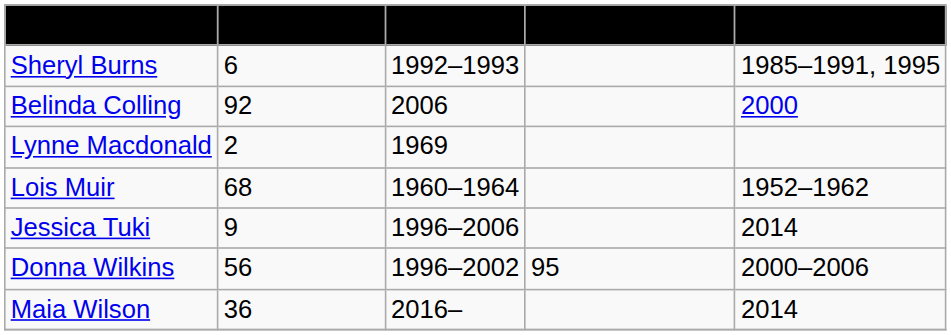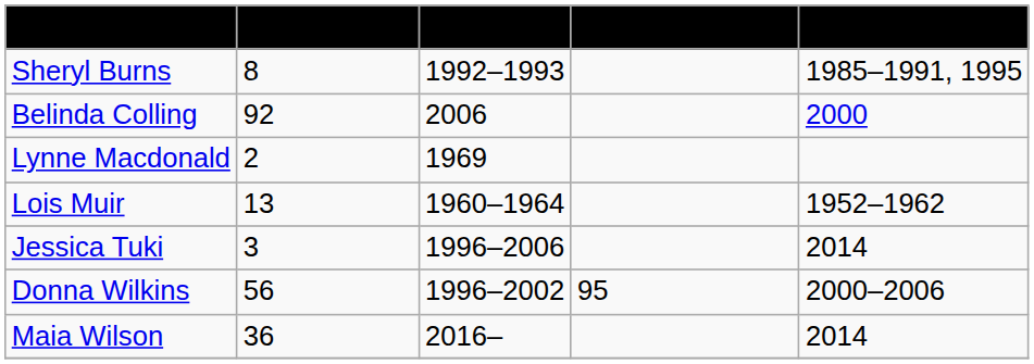 <table class="wikitable collapsible" border="1">
 <tr>
 <th style="background:black;"><span>Player</span></th>
 <th style="background:black;"><span>Netball Apps</span></th>
 <th style="background:black;"><span>Years</span></th>
 <th style="background:black;"><span>Basketball Apps</span></th>
 <th style="background:black;"><span>Years</span></th>
 </tr>
 <tr>
 <td><a href='#'>Sheryl Burns</a></td>
-<td>6</td>
+<td>8</td>
 <td>1992–1993</td>
 <td></td>
 <td>1985–1991, 1995</td>
 </tr>
 <tr>
 <td><a href='#'>Belinda Colling</a></td>
 <td>92</td>
 <td>2006</td>
 <td></td>
 <td><a href='#'>2000</a></td>
 </tr>
 <tr>
 <td><a href='#'>Lynne Macdonald</a></td>
 <td>2</td>
 <td>1969</td>
 <td></td>
 <td></td>
 </tr>
 <tr>
 <td><a href='#'>Lois Muir</a></td>
-<td>68</td>
+<td>13</td>
 <td>1960–1964</td>
 <td></td>
 <td>1952–1962</td>
 </tr>
 <tr>
 <td><a href='#'>Jessica Tuki</a></td>
-<td>9</td>
+<td>3</td>
 <td>1996–2006</td>
 <td></td>
 <td>2014</td>
 </tr>
 <tr>
 <td><a href='#'>Donna Wilkins</a></td>
 <td>56</td>
 <td>1996–2002</td>
 <td>95</td>
 <td>2000–2006</td>
 </tr>
 <tr>
 <td><a href='#'>Maia Wilson</a></td>
 <td>36</td>
 <td>2016–</td>
 <td></td>
 <td>2014</td>
 </tr>
 <tr>
 </tr>
 </table>
